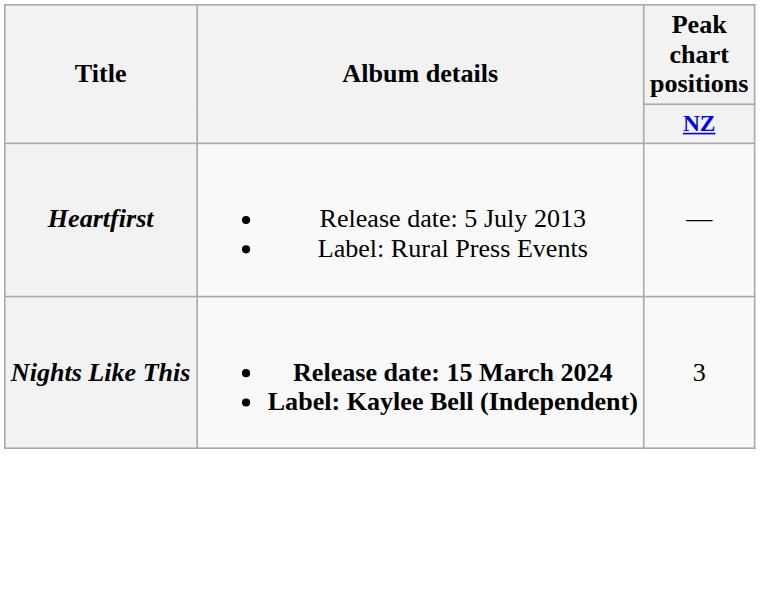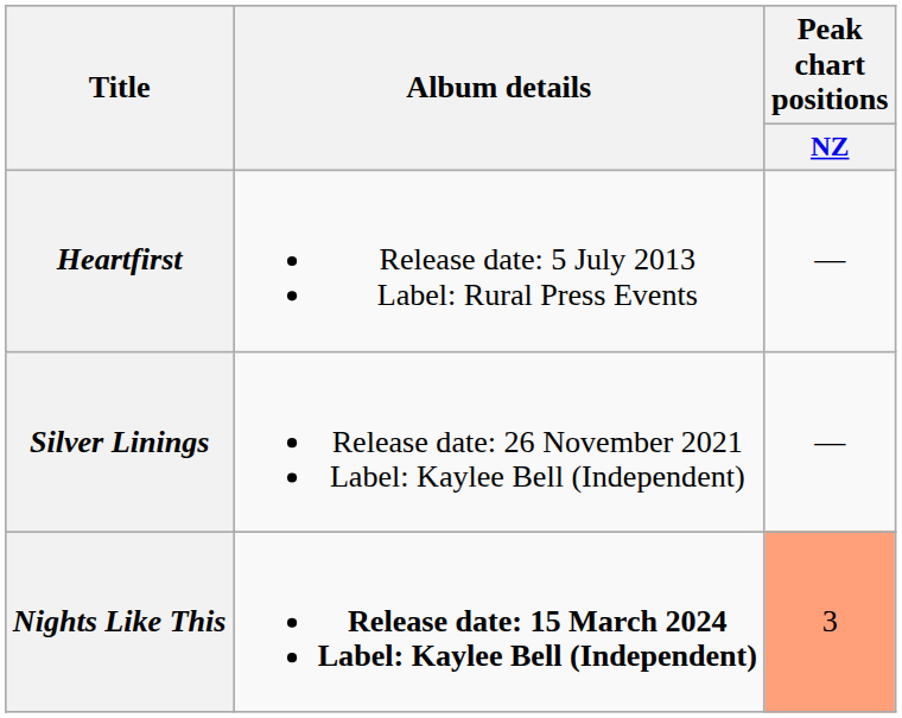 <table class="wikitable plainrowheaders" style="text-align:center;">
 <tr>
 <th scope="col" rowspan="2">Title</th>
 <th scope="col" rowspan="2">Album details</th>
 <th scope="col" colspan="1">Peak chart positions</th>
 </tr>
 <tr>
 <th scope="col" style="width:3em;font-size:90%;"><a href='#'>NZ</a><br></th>
 </tr>
 <tr>
 <th scope="row"><em>Heartfirst</em></th>
 <td><br><ul><li>Release date: 5 July 2013</li><li>Label: Rural Press Events</li></ul></td>
 <td>—</td>
 </tr>
 <tr>
+<th scope="row"><em>Silver Linings</em></th>
+<td><br><ul><li>Release date: 26 November 2021</li><li>Label: Kaylee Bell (Independent)</li></ul></td>
+<td>—</td>
+</tr>
+<tr>
 <th scope="row"><em>Nights Like This</em></th>
 <td><strong><br><ul><li>Release date: 15 March 2024</li><li>Label: Kaylee Bell (Independent)</li></ul></strong></td>
-<td>3</td>
+<td style="background: lightsalmon;">3</td>
 </tr>
 </table>
